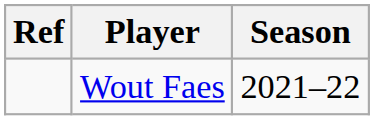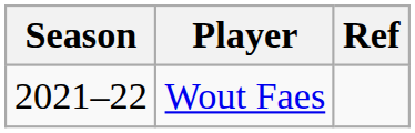 <table class="wikitable">
 <tr>
+<th>Season</th>
+<th>Player</th>
 <th>Ref</th>
-<th>Player</th>
-<th>Season</th>
 </tr>
 <tr>
+<td>2021–22</td>
+<td> <a href='#'>Wout Faes</a></td>
 <td></td>
-<td> <a href='#'>Wout Faes</a></td>
-<td>2021–22</td>
 </tr>
 </table>
